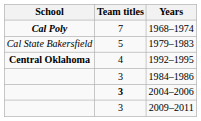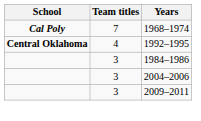 <table class="wikitable sortable" style="text-align:center;">
 <tr>
 <th>School</th>
 <th>Team titles</th>
 <th>Years</th>
 </tr>
 <tr>
 <td style=><strong><em>Cal Poly</em></strong></td>
 <td>7</td>
 <td>1968–1974</td>
-</tr>
-<tr>
-<td style=><em>Cal State Bakersfield</em></td>
-<td>5</td>
-<td>1979–1983</td>
 </tr>
 <tr>
 <td style=><strong>Central Oklahoma</strong></td>
 <td>4</td>
 <td>1992–1995</td>
 </tr>
 <tr>
 <td style=><em></em></td>
 <td>3</td>
 <td>1984–1986</td>
 </tr>
 <tr>
 <td style=><em></em></td>
-<td><strong>3</strong></td>
+<td>3</td>
 <td>2004–2006</td>
 </tr>
 <tr>
 <td style=><em></em></td>
 <td>3</td>
 <td>2009–2011</td>
 </tr>
 </table>
